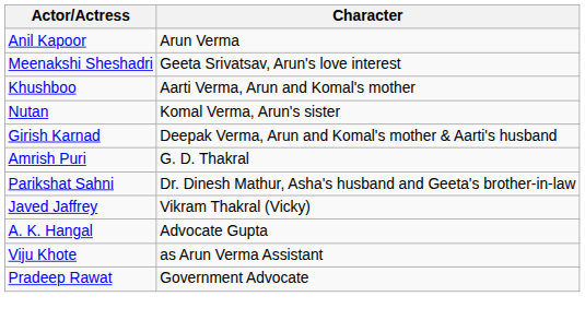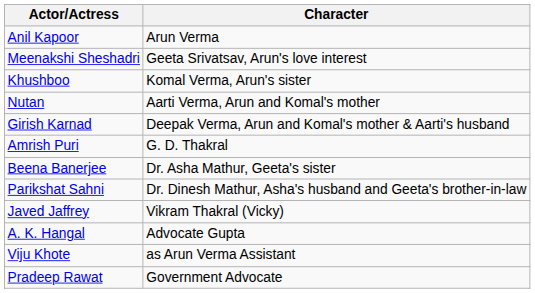 <table class="wikitable">
 <tr>
 <th>Actor/Actress</th>
 <th>Character</th>
 </tr>
 <tr>
 <td><a href='#'>Anil Kapoor</a></td>
 <td>Arun Verma</td>
 </tr>
 <tr>
 <td><a href='#'>Meenakshi Sheshadri</a></td>
 <td>Geeta Srivatsav, Arun's love interest</td>
 </tr>
 <tr>
 <td><a href='#'>Khushboo</a></td>
-<td>Aarti Verma, Arun and Komal's mother</td>
+<td>Komal Verma, Arun's sister</td>
 </tr>
 <tr>
 <td><a href='#'>Nutan</a></td>
-<td>Komal Verma, Arun's sister</td>
+<td>Aarti Verma, Arun and Komal's mother</td>
 </tr>
 <tr>
 <td><a href='#'>Girish Karnad</a></td>
 <td>Deepak Verma, Arun and Komal's mother & Aarti's husband</td>
 </tr>
 <tr>
 <td><a href='#'>Amrish Puri</a></td>
 <td>G. D. Thakral</td>
+</tr>
+<tr>
+<td><a href='#'>Beena Banerjee</a></td>
+<td>Dr. Asha Mathur, Geeta's sister</td>
 </tr>
 <tr>
 <td><a href='#'>Parikshat Sahni</a></td>
 <td>Dr. Dinesh Mathur, Asha's husband and Geeta's brother-in-law</td>
 </tr>
 <tr>
 <td><a href='#'>Javed Jaffrey</a></td>
 <td>Vikram Thakral (Vicky)</td>
 </tr>
 <tr>
 <td><a href='#'>A. K. Hangal</a></td>
 <td>Advocate Gupta</td>
 </tr>
 <tr>
 <td><a href='#'>Viju Khote</a></td>
 <td>as Arun Verma Assistant</td>
 </tr>
 <tr>
 <td><a href='#'>Pradeep Rawat</a></td>
 <td>Government Advocate</td>
 </tr>
 </table>
